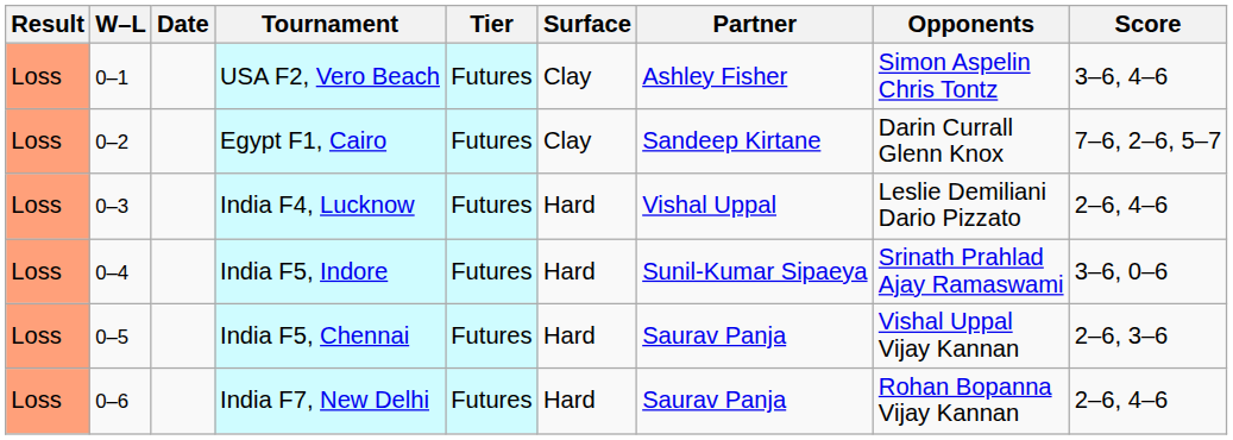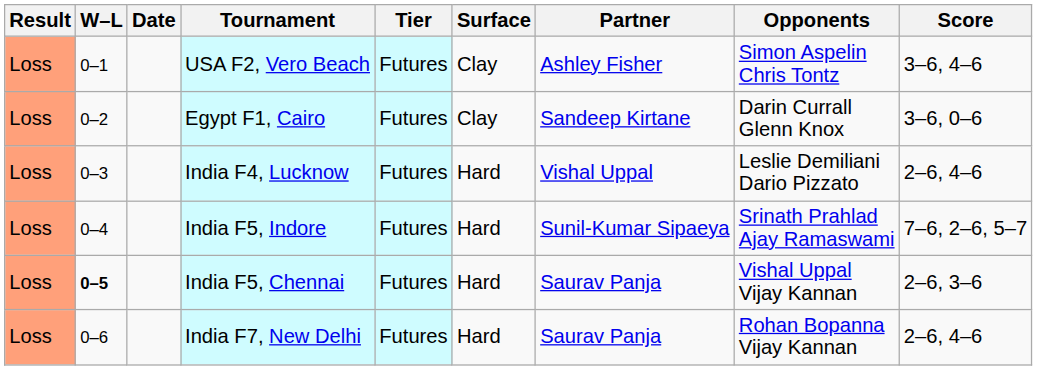 <table class="sortable wikitable">
 <tr>
 <th>Result</th>
 <th class="unsortable">W–L</th>
 <th>Date</th>
 <th>Tournament</th>
 <th>Tier</th>
 <th>Surface</th>
 <th>Partner</th>
 <th>Opponents</th>
 <th class="unsortable">Score</th>
 </tr>
 <tr>
 <td style="background:#ffa07a;">Loss</td>
 <td><small>0–1</small></td>
 <td></td>
 <td style="background:#cffcff;">USA F2, <a href='#'>Vero Beach</a></td>
 <td style="background:#cffcff;">Futures</td>
 <td>Clay</td>
 <td> <a href='#'>Ashley Fisher</a></td>
 <td> <a href='#'>Simon Aspelin</a> <br>  <a href='#'>Chris Tontz</a></td>
 <td>3–6, 4–6</td>
 </tr>
 <tr>
 <td style="background:#ffa07a;">Loss</td>
 <td><small>0–2</small></td>
 <td></td>
 <td style="background:#cffcff;">Egypt F1, <a href='#'>Cairo</a></td>
 <td style="background:#cffcff;">Futures</td>
 <td>Clay</td>
 <td> <a href='#'>Sandeep Kirtane</a></td>
 <td> Darin Currall <br>  Glenn Knox</td>
-<td>7–6, 2–6, 5–7</td>
+<td>3–6, 0–6</td>
 </tr>
 <tr>
 <td style="background:#ffa07a;">Loss</td>
 <td><small>0–3</small></td>
 <td></td>
 <td style="background:#cffcff;">India F4, <a href='#'>Lucknow</a></td>
 <td style="background:#cffcff;">Futures</td>
 <td>Hard</td>
 <td> <a href='#'>Vishal Uppal</a></td>
 <td> Leslie Demiliani <br>  Dario Pizzato</td>
 <td>2–6, 4–6</td>
 </tr>
 <tr>
 <td style="background:#ffa07a;">Loss</td>
 <td><small>0–4</small></td>
 <td></td>
 <td style="background:#cffcff;">India F5, <a href='#'>Indore</a></td>
 <td style="background:#cffcff;">Futures</td>
 <td>Hard</td>
 <td> <a href='#'>Sunil-Kumar Sipaeya</a></td>
 <td> <a href='#'>Srinath Prahlad</a> <br>  <a href='#'>Ajay Ramaswami</a></td>
-<td>3–6, 0–6</td>
+<td>7–6, 2–6, 5–7</td>
 </tr>
 <tr>
 <td style="background:#ffa07a;">Loss</td>
-<td><small>0–5</small></td>
+<td><strong><small>0–5</small></strong></td>
 <td></td>
 <td style="background:#cffcff;">India F5, <a href='#'>Chennai</a></td>
 <td style="background:#cffcff;">Futures</td>
 <td>Hard</td>
 <td> <a href='#'>Saurav Panja</a></td>
 <td> <a href='#'>Vishal Uppal</a> <br>  Vijay Kannan</td>
 <td>2–6, 3–6</td>
 </tr>
 <tr>
 <td style="background:#ffa07a;">Loss</td>
 <td><small>0–6</small></td>
 <td></td>
 <td style="background:#cffcff;">India F7, <a href='#'>New Delhi</a></td>
 <td style="background:#cffcff;">Futures</td>
 <td>Hard</td>
 <td> <a href='#'>Saurav Panja</a></td>
 <td> <a href='#'>Rohan Bopanna</a> <br>  Vijay Kannan</td>
 <td>2–6, 4–6</td>
 </tr>
 </table>
